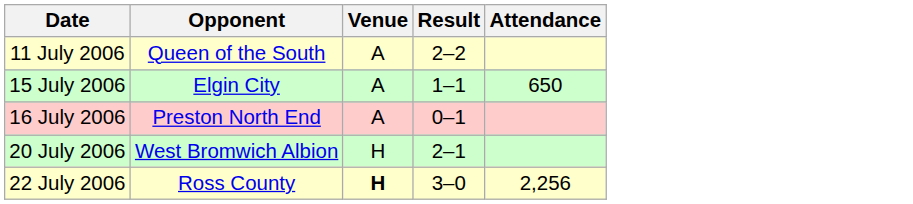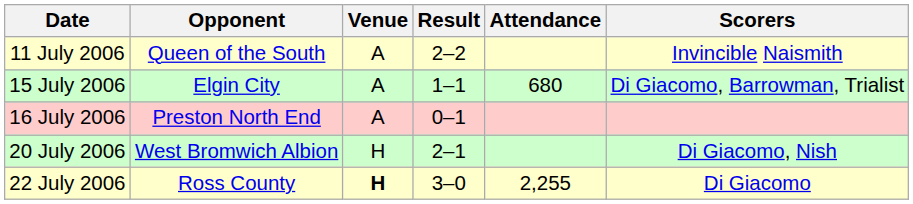 <table class="wikitable" style="font-size:100%; text-align:center">
 <tr>
 <th>Date</th>
 <th>Opponent</th>
 <th>Venue</th>
 <th>Result</th>
 <th>Attendance</th>
+<th>Scorers</th>
 </tr>
 <tr style="background: #FFFFCC;">
 <td>11 July 2006</td>
 <td><a href='#'>Queen of the South</a></td>
 <td>A</td>
 <td>2–2</td>
 <td></td>
+<td><a href='#'>Invincible</a> <a href='#'>Naismith</a></td>
 </tr>
 <tr style="background: #ccffcc;">
 <td>15 July 2006</td>
 <td><a href='#'>Elgin City</a></td>
 <td>A</td>
 <td>1–1</td>
-<td>650</td>
+<td>680</td>
+<td><a href='#'>Di Giacomo</a>, <a href='#'>Barrowman</a>, Trialist</td>
 </tr>
 <tr style="background: #FFCCCC;">
 <td>16 July 2006</td>
 <td> <a href='#'>Preston North End</a></td>
 <td>A</td>
 <td>0–1</td>
+<td></td>
 <td></td>
 </tr>
 <tr style="background: #ccffcc;">
 <td>20 July 2006</td>
 <td> <a href='#'>West Bromwich Albion</a></td>
 <td>H</td>
 <td>2–1</td>
 <td></td>
+<td><a href='#'>Di Giacomo</a>, <a href='#'>Nish</a></td>
 </tr>
 <tr style="background: #FFFFCC;">
 <td>22 July 2006</td>
 <td><a href='#'>Ross County</a></td>
 <td><strong>H</strong></td>
 <td>3–0</td>
-<td>2,256</td>
+<td>2,255</td>
+<td><a href='#'>Di Giacomo</a></td>
 </tr>
 </table>
